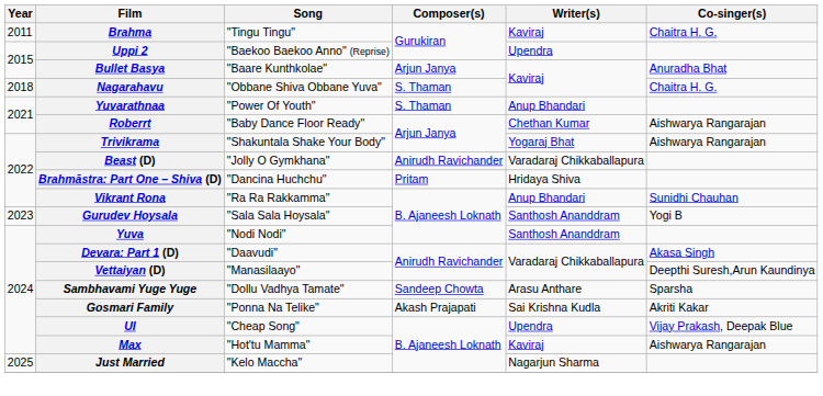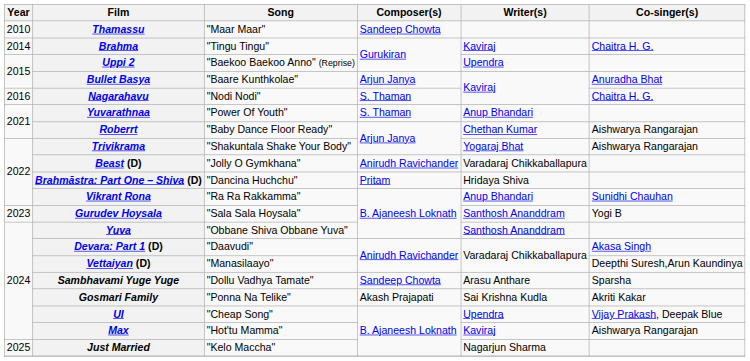 <table class="wikitable plainrowheaders">
 <tr>
 <th scope="col">Year</th>
 <th scope="col">Film</th>
 <th scope="col">Song</th>
 <th scope="col">Composer(s)</th>
 <th scope="col">Writer(s)</th>
 <th scope="col">Co-singer(s)</th>
 </tr>
 <tr>
-<td>2011</td>
+<td>2010</td>
+<th><em><a href='#'>Thamassu</a></em></th>
+<td>"Maar Maar"</td>
+<td><a href='#'>Sandeep Chowta</a></td>
+<td></td>
+<td></td>
+</tr>
+<tr>
+<td>2014</td>
 <th><em><a href='#'>Brahma</a></em></th>
 <td>"Tingu Tingu"</td>
 <td rowspan="2"><a href='#'>Gurukiran</a></td>
 <td><a href='#'>Kaviraj</a></td>
 <td><a href='#'>Chaitra H. G.</a></td>
 </tr>
 <tr>
 <td rowspan="2">2015</td>
 <th><em><a href='#'>Uppi 2</a></em></th>
 <td>"Baekoo Baekoo Anno" <small>(Reprise)</small></td>
 <td><a href='#'>Upendra</a></td>
 <td></td>
 </tr>
 <tr>
 <th><em><a href='#'>Bullet Basya</a></em></th>
 <td>"Baare Kunthkolae"</td>
 <td><a href='#'>Arjun Janya</a></td>
 <td rowspan="2"><a href='#'>Kaviraj</a></td>
 <td><a href='#'>Anuradha Bhat</a></td>
 </tr>
 <tr>
-<td>2018</td>
+<td>2016</td>
 <th><em><a href='#'>Nagarahavu</a></em></th>
-<td>"Obbane Shiva Obbane Yuva"</td>
+<td>"Nodi Nodi"</td>
 <td><a href='#'>S. Thaman</a></td>
 <td><a href='#'>Chaitra H. G.</a></td>
 </tr>
 <tr>
 <td rowspan="2">2021</td>
 <th><em><a href='#'>Yuvarathnaa</a></em></th>
 <td>"Power Of Youth"</td>
 <td><a href='#'>S. Thaman</a></td>
 <td><a href='#'>Anup Bhandari</a></td>
 <td></td>
 </tr>
 <tr>
 <th><em><a href='#'>Roberrt</a></em></th>
 <td>"Baby Dance Floor Ready"</td>
 <td rowspan="2"><a href='#'>Arjun Janya</a></td>
 <td><a href='#'>Chethan Kumar</a></td>
 <td>Aishwarya Rangarajan</td>
 </tr>
 <tr>
 <td rowspan="4">2022</td>
 <th><em><a href='#'>Trivikrama</a></em></th>
 <td>"Shakuntala Shake Your Body"</td>
 <td><a href='#'>Yogaraj Bhat</a></td>
 <td>Aishwarya Rangarajan</td>
 </tr>
 <tr>
 <th><a href='#'><em>Beast</em></a> (D)</th>
 <td>"Jolly O Gymkhana"</td>
 <td><a href='#'>Anirudh Ravichander</a></td>
 <td>Varadaraj Chikkaballapura</td>
 <td></td>
 </tr>
 <tr>
 <th><em><a href='#'>Brahmāstra: Part One – Shiva</a></em> (D)</th>
 <td>"Dancina Huchchu"</td>
 <td><a href='#'>Pritam</a></td>
 <td>Hridaya Shiva</td>
 <td></td>
 </tr>
 <tr>
 <th><em><a href='#'>Vikrant Rona</a></em></th>
 <td>"Ra Ra Rakkamma"</td>
 <td rowspan="3"><a href='#'>B. Ajaneesh Loknath</a></td>
 <td><a href='#'>Anup Bhandari</a></td>
 <td><a href='#'>Sunidhi Chauhan</a></td>
 </tr>
 <tr>
 <td>2023</td>
 <th><em><a href='#'>Gurudev Hoysala</a></em></th>
 <td>"Sala Sala Hoysala"</td>
 <td><a href='#'>Santhosh Ananddram</a></td>
 <td>Yogi B</td>
 </tr>
 <tr>
 <td rowspan="7">2024</td>
 <th><em><a href='#'>Yuva</a></em></th>
-<td>"Nodi Nodi"</td>
+<td>"Obbane Shiva Obbane Yuva"</td>
 <td><a href='#'>Santhosh Ananddram</a></td>
 <td></td>
 </tr>
 <tr>
 <th><em><a href='#'>Devara: Part 1</a></em> (D)</th>
 <td>"Daavudi"</td>
 <td rowspan="2"><a href='#'>Anirudh Ravichander</a></td>
 <td rowspan="2">Varadaraj Chikkaballapura</td>
 <td><a href='#'>Akasa Singh</a></td>
 </tr>
 <tr>
 <th><em><a href='#'>Vettaiyan</a></em> (D)</th>
 <td>"Manasilaayo"</td>
 <td>Deepthi Suresh,Arun Kaundinya</td>
 </tr>
 <tr>
 <th><em>Sambhavami Yuge Yuge</em></th>
 <td>"Dollu Vadhya Tamate"</td>
 <td><a href='#'>Sandeep Chowta</a></td>
 <td>Arasu Anthare</td>
 <td>Sparsha</td>
 </tr>
 <tr>
 <th><em>Gosmari Family</em></th>
 <td>"Ponna Na Telike"</td>
 <td>Akash Prajapati</td>
 <td>Sai Krishna Kudla</td>
 <td>Akriti Kakar</td>
 </tr>
 <tr>
 <th><em><a href='#'>UI</a></em></th>
 <td>"Cheap Song"</td>
 <td rowspan="3"><a href='#'>B. Ajaneesh Loknath</a></td>
 <td><a href='#'>Upendra</a></td>
 <td><a href='#'>Vijay Prakash</a>, Deepak Blue</td>
 </tr>
 <tr>
 <th><em><a href='#'>Max</a></em></th>
 <td>"Hot'tu Mamma"</td>
 <td><a href='#'>Kaviraj</a></td>
 <td>Aishwarya Rangarajan</td>
 </tr>
 <tr>
 <td>2025</td>
 <th><em>Just Married</em></th>
 <td>"Kelo Maccha"</td>
 <td>Nagarjun Sharma</td>
 <td></td>
 </tr>
 <tr>
 </tr>
 </table>
